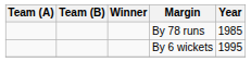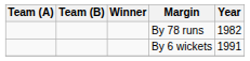 <table class="wikitable" style="margin: 1em auto 1em auto">
 <tr>
 <th>Team (A)</th>
 <th>Team (B)</th>
 <th>Winner</th>
 <th>Margin</th>
 <th>Year</th>
 </tr>
 <tr>
 <td></td>
 <td></td>
 <td></td>
 <td>By 78 runs</td>
-<td>1985</td>
+<td>1982</td>
 </tr>
 <tr>
 <td></td>
 <td></td>
 <td></td>
 <td>By 6 wickets</td>
-<td>1995</td>
+<td>1991</td>
 </tr>
 <tr>
 </tr>
 </table>
